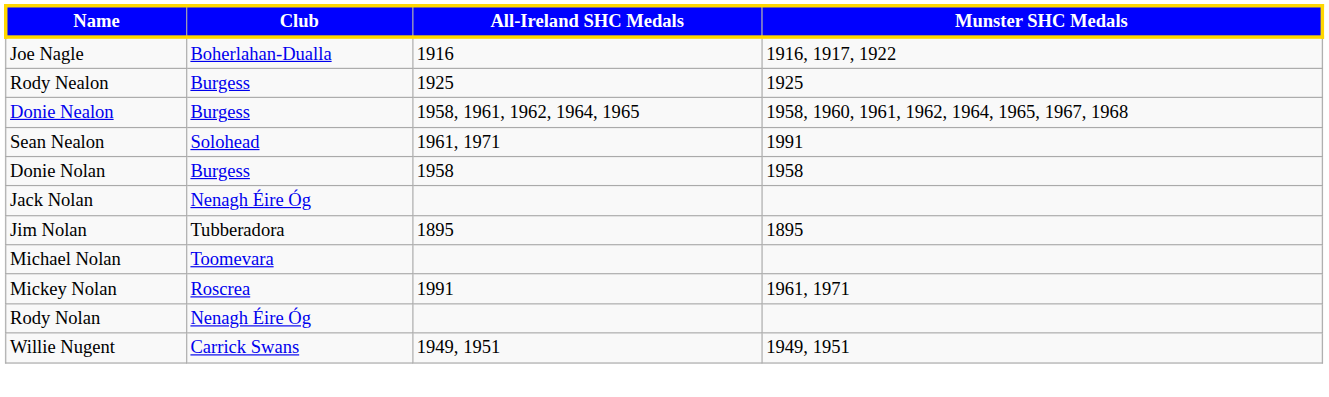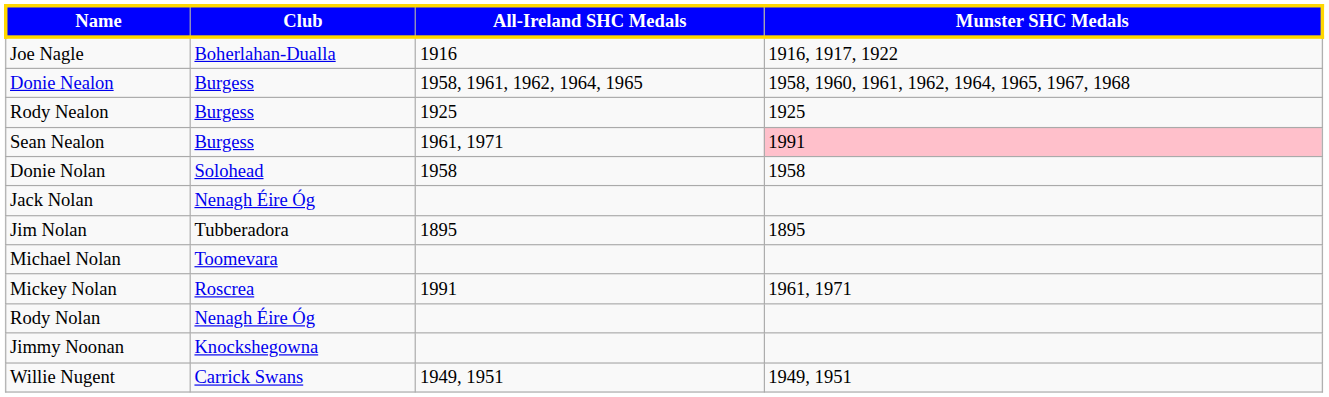 <table class="wikitable" width="90%">
 <tr style="text-align:center;background:blue;color:white;border:3px solid gold;">
 <td><strong>Name</strong></td>
 <td><strong>Club</strong></td>
 <td><strong>All-Ireland SHC Medals</strong></td>
 <td><strong>Munster SHC Medals</strong></td>
 </tr>
 <tr>
 <td>Joe Nagle</td>
 <td><a href='#'>Boherlahan-Dualla</a></td>
 <td>1916</td>
 <td>1916, 1917, 1922</td>
 </tr>
 <tr>
+<td><a href='#'>Donie Nealon</a></td>
+<td><a href='#'>Burgess</a></td>
+<td>1958, 1961, 1962, 1964, 1965</td>
+<td>1958, 1960, 1961, 1962, 1964, 1965, 1967, 1968</td>
+</tr>
+<tr>
 <td>Rody Nealon</td>
 <td><a href='#'>Burgess</a></td>
 <td>1925</td>
 <td>1925</td>
 </tr>
 <tr>
-<td><a href='#'>Donie Nealon</a></td>
+<td>Sean Nealon</td>
 <td><a href='#'>Burgess</a></td>
-<td>1958, 1961, 1962, 1964, 1965</td>
-<td>1958, 1960, 1961, 1962, 1964, 1965, 1967, 1968</td>
-</tr>
-<tr>
-<td>Sean Nealon</td>
-<td><a href='#'>Solohead</a></td>
 <td>1961, 1971</td>
-<td>1991</td>
+<td style="background: pink;">1991</td>
 </tr>
 <tr>
 <td>Donie Nolan</td>
-<td><a href='#'>Burgess</a></td>
+<td><a href='#'>Solohead</a></td>
 <td>1958</td>
 <td>1958</td>
 </tr>
 <tr>
 <td>Jack Nolan</td>
 <td><a href='#'>Nenagh Éire Óg</a></td>
 <td></td>
 <td></td>
 </tr>
 <tr>
 <td>Jim Nolan</td>
 <td>Tubberadora</td>
 <td>1895</td>
 <td>1895</td>
 </tr>
 <tr>
 <td>Michael Nolan</td>
 <td><a href='#'>Toomevara</a></td>
 <td></td>
 <td></td>
 </tr>
 <tr>
 <td>Mickey Nolan</td>
 <td><a href='#'>Roscrea</a></td>
 <td>1991</td>
 <td>1961, 1971</td>
 </tr>
 <tr>
 <td>Rody Nolan</td>
 <td><a href='#'>Nenagh Éire Óg</a></td>
 <td></td>
 <td></td>
 </tr>
 <tr>
+<td>Jimmy Noonan</td>
+<td><a href='#'>Knockshegowna</a></td>
+<td></td>
+<td></td>
+</tr>
+<tr>
 <td>Willie Nugent</td>
 <td><a href='#'>Carrick Swans</a></td>
 <td>1949, 1951</td>
 <td>1949, 1951</td>
 </tr>
 </table>
